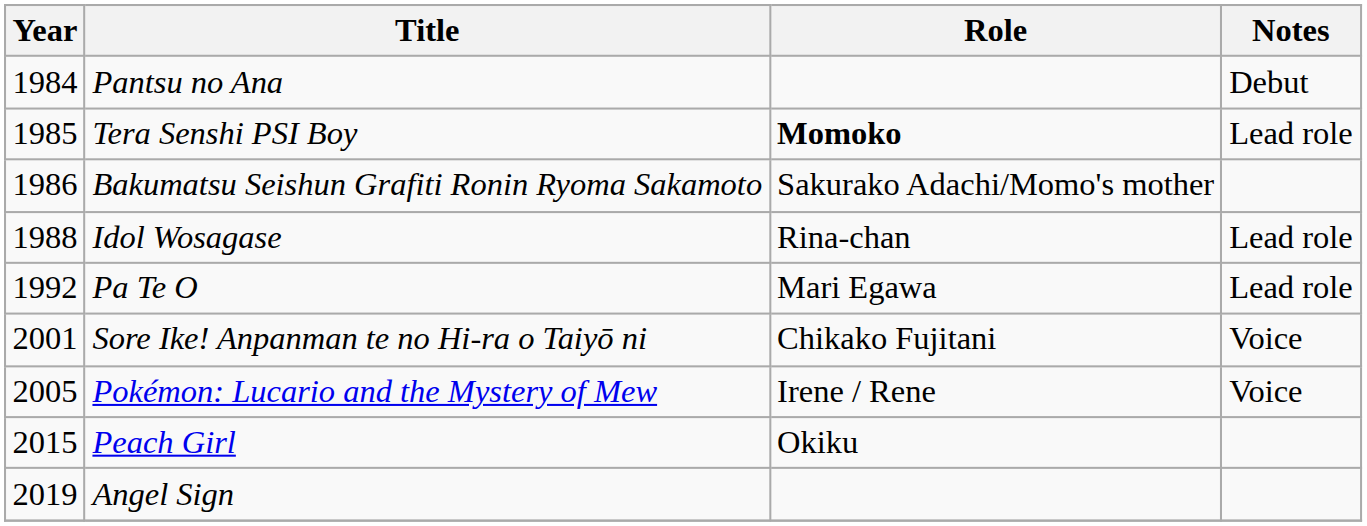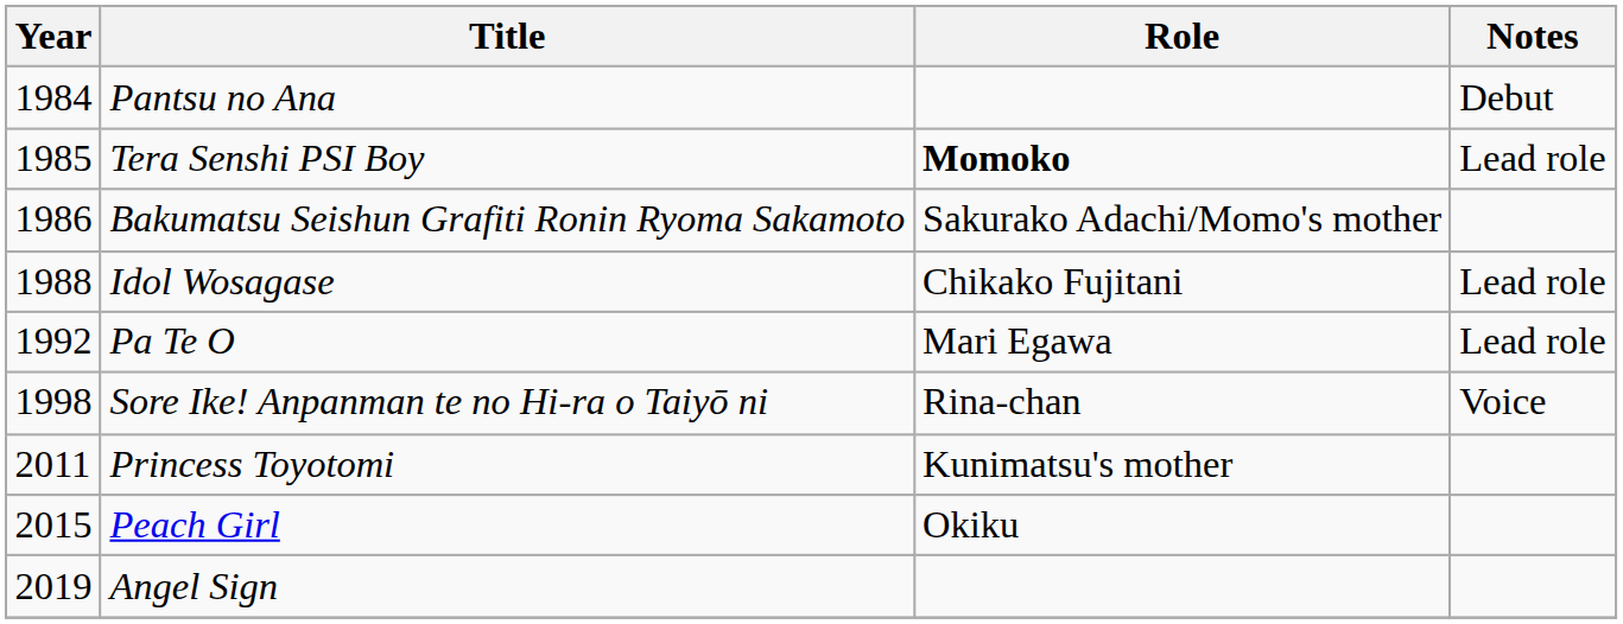 <table class="wikitable">
 <tr>
 <th>Year</th>
 <th>Title</th>
 <th>Role</th>
 <th>Notes</th>
 </tr>
 <tr>
 <td>1984</td>
 <td><em>Pantsu no Ana</em></td>
 <td></td>
 <td>Debut</td>
 </tr>
 <tr>
 <td>1985</td>
 <td><em>Tera Senshi PSI Boy</em></td>
 <td><strong>Momoko</strong></td>
 <td>Lead role</td>
 </tr>
 <tr>
 <td>1986</td>
 <td><em>Bakumatsu Seishun Grafiti Ronin Ryoma Sakamoto</em></td>
 <td>Sakurako Adachi/Momo's mother</td>
 <td></td>
 </tr>
 <tr>
 <td>1988</td>
 <td><em>Idol Wosagase</em></td>
-<td>Rina-chan</td>
+<td>Chikako Fujitani</td>
 <td>Lead role</td>
 </tr>
 <tr>
 <td>1992</td>
 <td><em>Pa Te O</em></td>
 <td>Mari Egawa</td>
 <td>Lead role</td>
 </tr>
 <tr>
-<td>2001</td>
+<td>1998</td>
 <td><em>Sore Ike! Anpanman te no Hi-ra o Taiyō ni</em></td>
-<td>Chikako Fujitani</td>
+<td>Rina-chan</td>
 <td>Voice</td>
 </tr>
 <tr>
-<td>2005</td>
-<td><em><a href='#'>Pokémon: Lucario and the Mystery of Mew</a></em></td>
-<td>Irene / Rene</td>
-<td>Voice</td>
+<td>2011</td>
+<td><em>Princess Toyotomi</em></td>
+<td>Kunimatsu's mother</td>
+<td></td>
 </tr>
 <tr>
 <td>2015</td>
 <td><em><a href='#'>Peach Girl</a></em></td>
 <td>Okiku</td>
 <td></td>
 </tr>
 <tr>
 <td>2019</td>
 <td><em>Angel Sign</em></td>
 <td></td>
 <td></td>
 </tr>
 <tr>
 </tr>
 </table>
